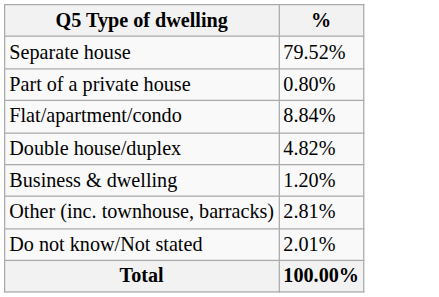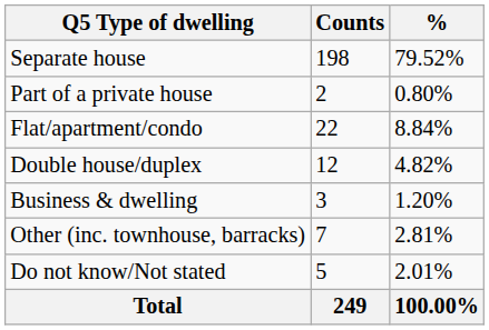 <table class="wikitable sortable">
 <tr>
 <th>Q5 Type of dwelling</th>
+<th>Counts</th>
 <th>%</th>
 </tr>
 <tr>
 <td>Separate house</td>
+<td>198</td>
 <td>79.52%</td>
 </tr>
 <tr>
 <td>Part of a private house</td>
+<td>2</td>
 <td>0.80%</td>
 </tr>
 <tr>
 <td>Flat/apartment/condo</td>
+<td>22</td>
 <td>8.84%</td>
 </tr>
 <tr>
 <td>Double house/duplex</td>
+<td>12</td>
 <td>4.82%</td>
 </tr>
 <tr>
 <td>Business & dwelling</td>
+<td>3</td>
 <td>1.20%</td>
 </tr>
 <tr>
 <td>Other (inc. townhouse, barracks)</td>
+<td>7</td>
 <td>2.81%</td>
 </tr>
 <tr>
 <td>Do not know/Not stated</td>
+<td>5</td>
 <td>2.01%</td>
 </tr>
 <tr>
 <th>Total</th>
+<th>249</th>
 <th>100.00%</th>
 </tr>
 </table>
